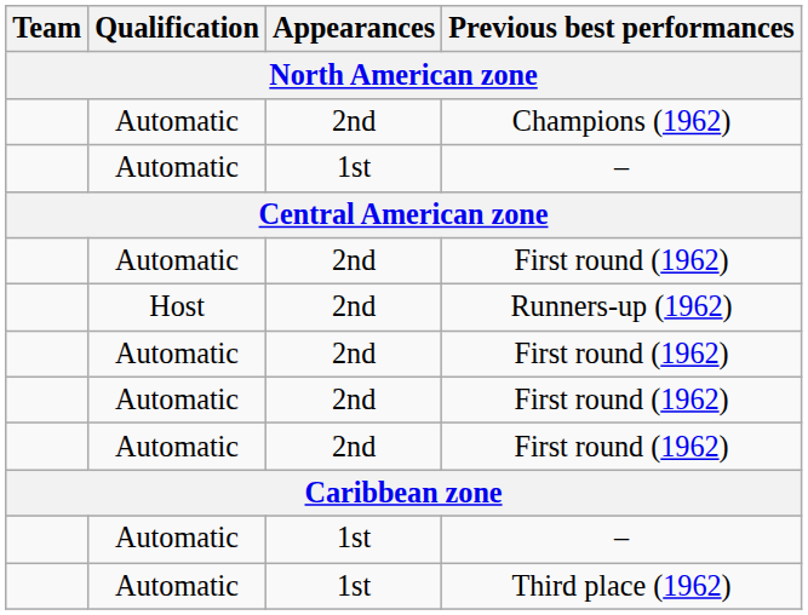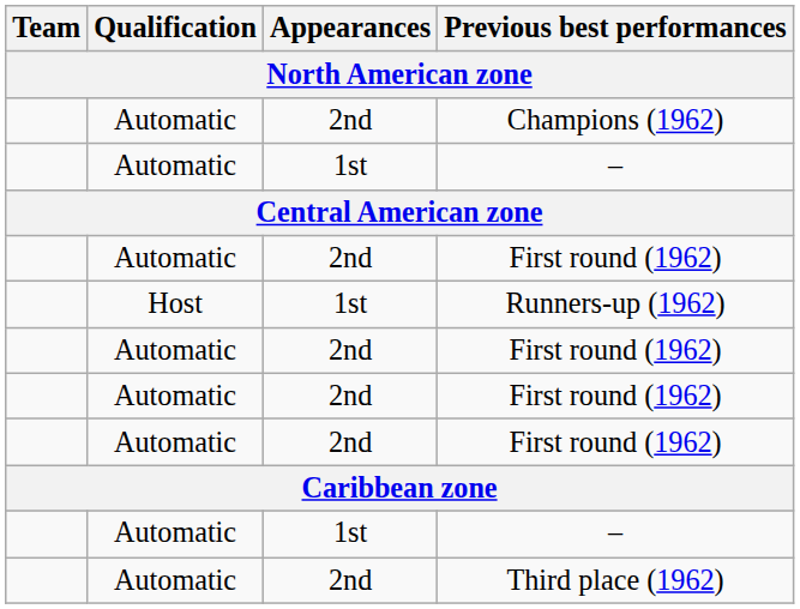 <table class="wikitable" style="text-align:center">
 <tr>
 <th>Team</th>
 <th>Qualification</th>
 <th>Appearances</th>
 <th>Previous best performances</th>
 </tr>
 <tr>
 <th colspan="5"><a href='#'>North American zone</a></th>
 </tr>
 <tr>
 <td align="left"></td>
 <td>Automatic</td>
 <td>2nd</td>
 <td>Champions (<a href='#'>1962</a>)</td>
 </tr>
 <tr>
 <td align="left"></td>
 <td>Automatic</td>
 <td>1st</td>
 <td>–</td>
 </tr>
 <tr>
 <th colspan="5"><a href='#'>Central American zone</a></th>
 </tr>
 <tr>
 <td align="left"></td>
 <td>Automatic</td>
 <td>2nd</td>
 <td>First round (<a href='#'>1962</a>)</td>
 </tr>
 <tr>
 <td align="left"></td>
 <td>Host</td>
-<td>2nd</td>
+<td>1st</td>
 <td>Runners-up (<a href='#'>1962</a>)</td>
 </tr>
 <tr>
 <td align="left"></td>
 <td>Automatic</td>
 <td>2nd</td>
 <td>First round (<a href='#'>1962</a>)</td>
 </tr>
 <tr>
 <td align="left"></td>
 <td>Automatic</td>
 <td>2nd</td>
 <td>First round (<a href='#'>1962</a>)</td>
 </tr>
 <tr>
 <td align="left"></td>
 <td>Automatic</td>
 <td>2nd</td>
 <td>First round (<a href='#'>1962</a>)</td>
 </tr>
 <tr>
 <th colspan="5"><a href='#'>Caribbean zone</a></th>
 </tr>
 <tr>
 <td align="left"></td>
 <td>Automatic</td>
 <td>1st</td>
 <td>–</td>
 </tr>
 <tr>
 <td align="left"></td>
 <td>Automatic</td>
-<td>1st</td>
+<td>2nd</td>
 <td>Third place (<a href='#'>1962</a>)</td>
 </tr>
 </table>
